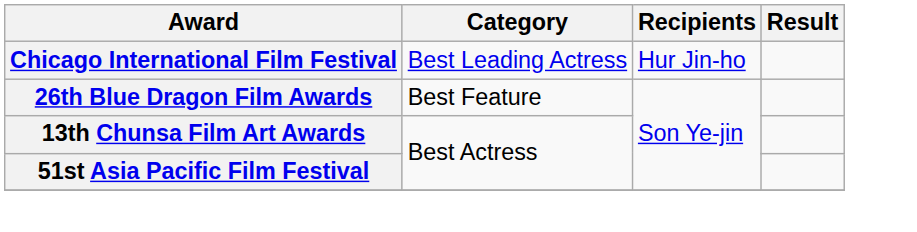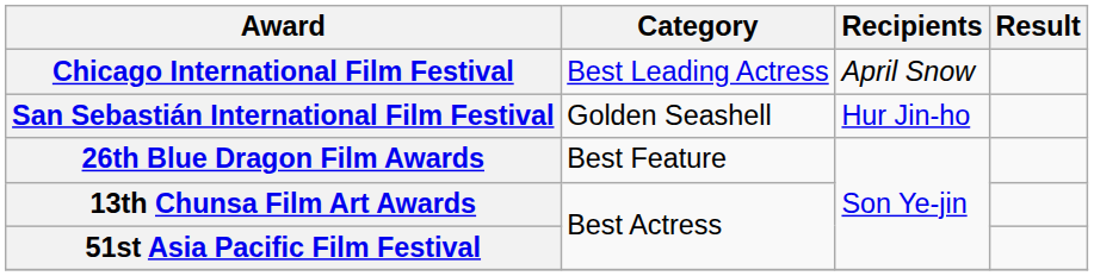 <table class="wikitable plainrowheaders sortable">
 <tr>
 <th scope="col">Award</th>
 <th scope="col">Category</th>
 <th scope="col">Recipients</th>
 <th scope="col">Result</th>
 </tr>
 <tr>
 <th scope="row"><a href='#'>Chicago International Film Festival</a></th>
 <td><a href='#'>Best Leading Actress</a></td>
+<td><em>April Snow</em></td>
+<td></td>
+</tr>
+<tr>
+<th scope="row"><a href='#'>San Sebastián International Film Festival</a></th>
+<td>Golden Seashell</td>
 <td><a href='#'>Hur Jin-ho</a></td>
 <td></td>
 </tr>
 <tr>
 <th scope="row"><a href='#'>26th Blue Dragon Film Awards</a></th>
 <td>Best Feature</td>
 <td rowspan=3><a href='#'>Son Ye-jin</a></td>
 <td></td>
 </tr>
 <tr>
 <th scope="row">13th <a href='#'>Chunsa Film Art Awards</a></th>
 <td rowspan=2>Best Actress</td>
 <td></td>
 </tr>
 <tr>
 <th scope="row">51st <a href='#'>Asia Pacific Film Festival</a></th>
 <td></td>
 </tr>
 <tr>
 </tr>
 </table>
